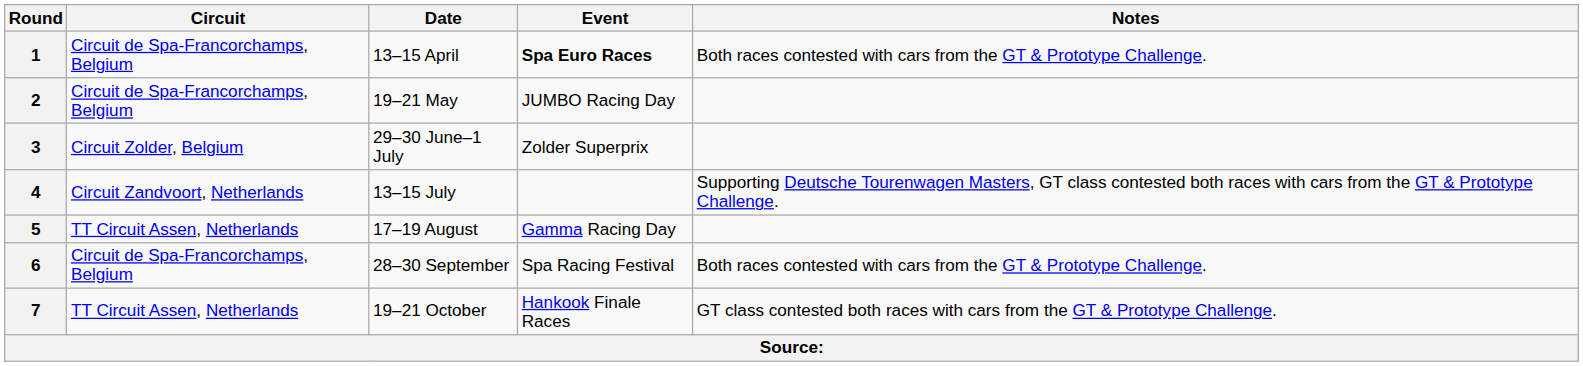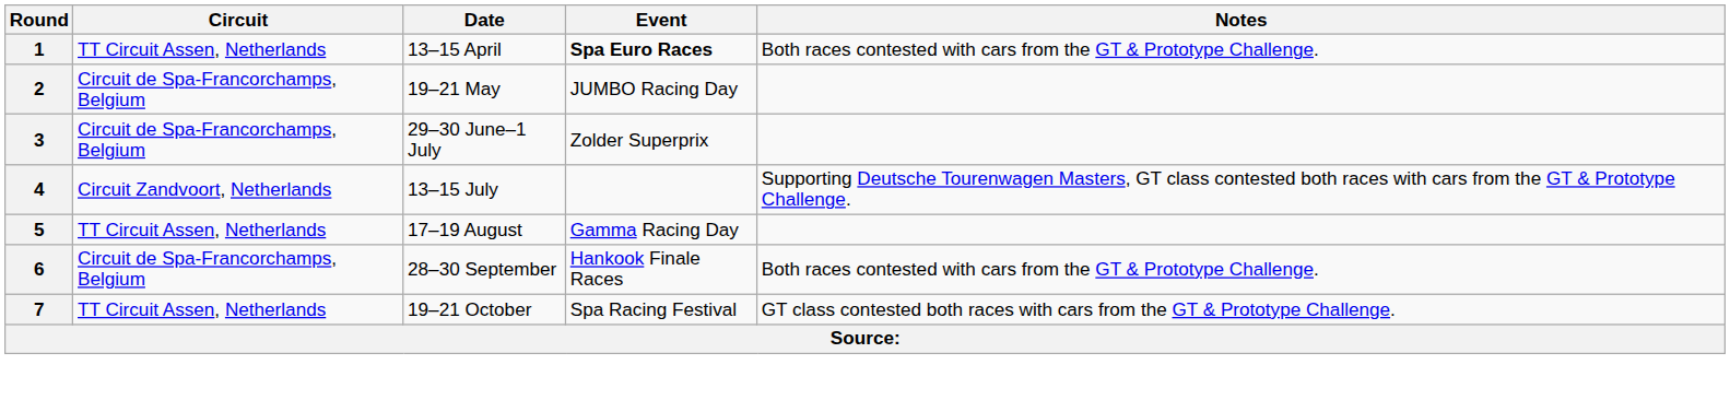 <table class="wikitable" style="font-size: 85%;">
 <tr>
 <th>Round</th>
 <th>Circuit</th>
 <th>Date</th>
 <th>Event</th>
 <th>Notes</th>
 </tr>
 <tr>
 <th>1</th>
-<td> <a href='#'>Circuit de Spa-Francorchamps</a>, <a href='#'>Belgium</a></td>
+<td> <a href='#'>TT Circuit Assen</a>, <a href='#'>Netherlands</a></td>
 <td>13–15 April</td>
 <td><strong>Spa Euro Races</strong></td>
 <td>Both races contested with cars from the <a href='#'>GT & Prototype Challenge</a>.</td>
 </tr>
 <tr>
 <th>2</th>
 <td> <a href='#'>Circuit de Spa-Francorchamps</a>, <a href='#'>Belgium</a></td>
 <td>19–21 May</td>
 <td>JUMBO Racing Day</td>
 <td></td>
 </tr>
 <tr>
 <th>3</th>
-<td> <a href='#'>Circuit Zolder</a>, <a href='#'>Belgium</a></td>
+<td> <a href='#'>Circuit de Spa-Francorchamps</a>, <a href='#'>Belgium</a></td>
 <td>29–30 June–1 July</td>
 <td>Zolder Superprix</td>
 <td></td>
 </tr>
 <tr>
 <th>4</th>
 <td> <a href='#'>Circuit Zandvoort</a>, <a href='#'>Netherlands</a></td>
 <td>13–15 July</td>
 <td></td>
 <td>Supporting <a href='#'>Deutsche Tourenwagen Masters</a>, GT class contested both races with cars from the <a href='#'>GT & Prototype Challenge</a>.</td>
 </tr>
 <tr>
 <th>5</th>
 <td> <a href='#'>TT Circuit Assen</a>, <a href='#'>Netherlands</a></td>
 <td>17–19 August</td>
 <td><a href='#'>Gamma</a> Racing Day</td>
 <td></td>
 </tr>
 <tr>
 <th>6</th>
 <td> <a href='#'>Circuit de Spa-Francorchamps</a>, <a href='#'>Belgium</a></td>
 <td>28–30 September</td>
-<td>Spa Racing Festival</td>
+<td><a href='#'>Hankook</a> Finale Races</td>
 <td>Both races contested with cars from the <a href='#'>GT & Prototype Challenge</a>.</td>
 </tr>
 <tr>
 <th>7</th>
 <td> <a href='#'>TT Circuit Assen</a>, <a href='#'>Netherlands</a></td>
 <td>19–21 October</td>
-<td><a href='#'>Hankook</a> Finale Races</td>
+<td>Spa Racing Festival</td>
 <td>GT class contested both races with cars from the <a href='#'>GT & Prototype Challenge</a>.</td>
 </tr>
 <tr>
 <th colspan=5>Source:</th>
 </tr>
 </table>
